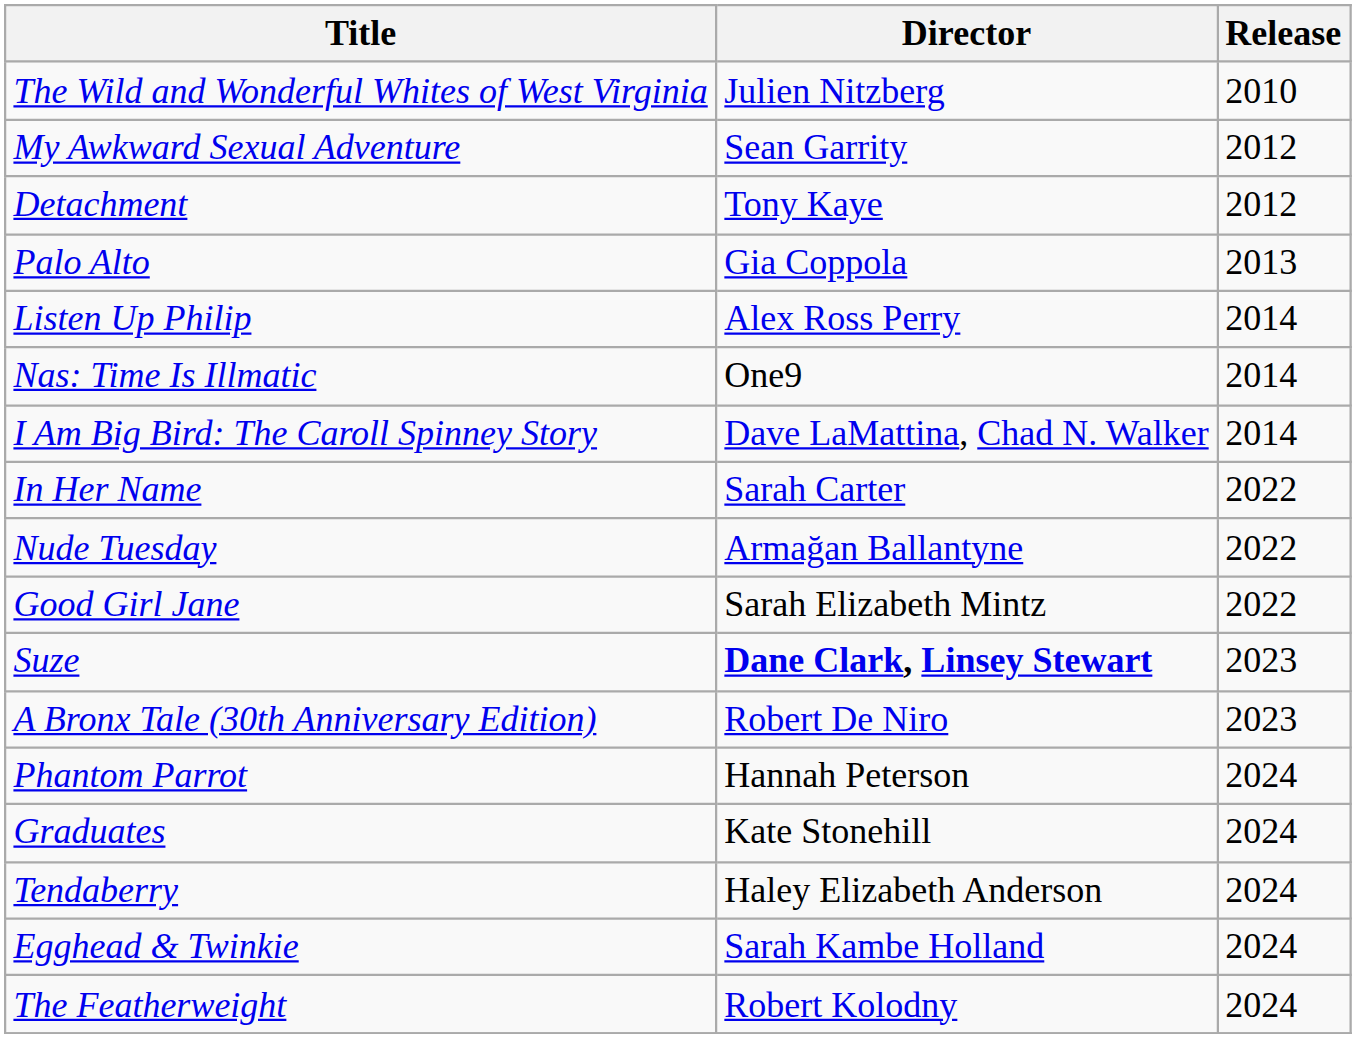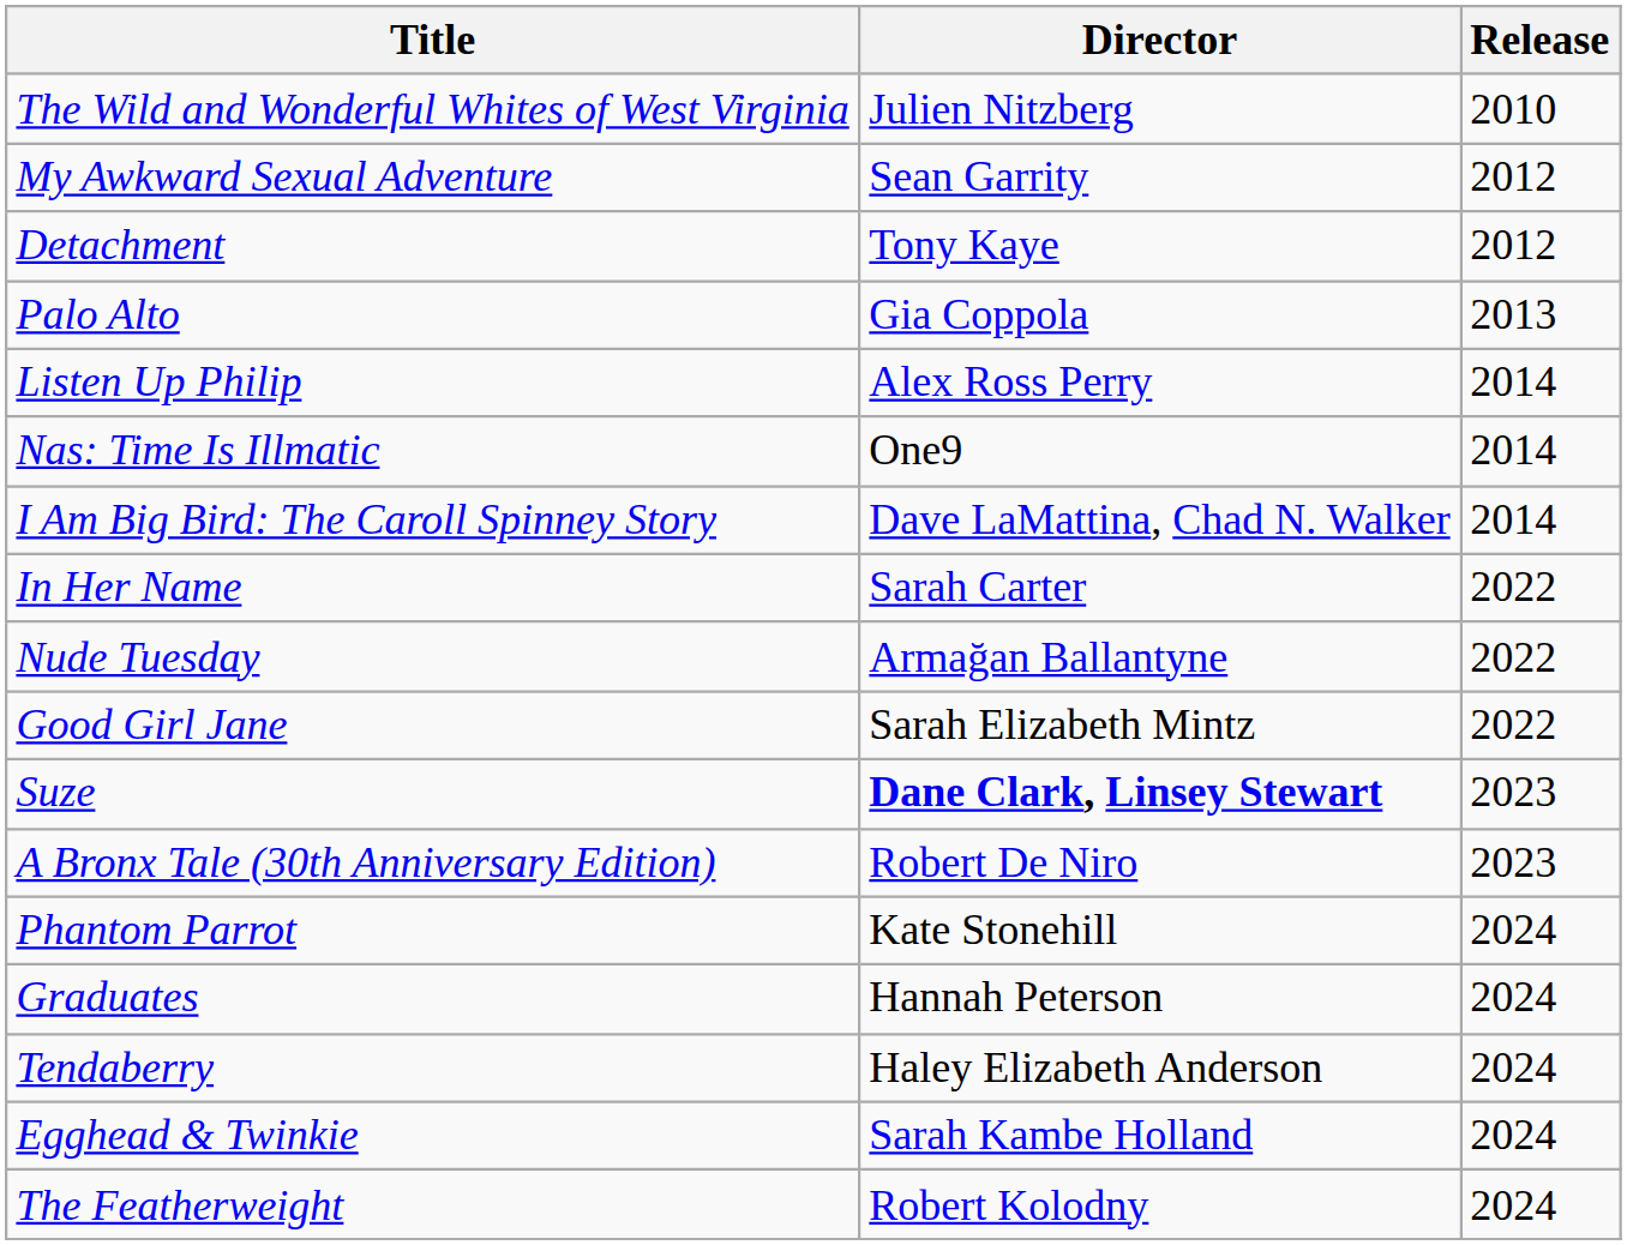 <table class="wikitable">
 <tr>
 <th>Title</th>
 <th>Director</th>
 <th>Release</th>
 </tr>
 <tr>
 <td><em><a href='#'>The Wild and Wonderful Whites of West Virginia</a></em></td>
 <td><a href='#'>Julien Nitzberg</a></td>
 <td>2010</td>
 </tr>
 <tr>
 <td><em><a href='#'>My Awkward Sexual Adventure</a></em></td>
 <td><a href='#'>Sean Garrity</a></td>
 <td>2012</td>
 </tr>
 <tr>
 <td><em><a href='#'>Detachment</a></em></td>
 <td><a href='#'>Tony Kaye</a></td>
 <td>2012</td>
 </tr>
 <tr>
 <td><em><a href='#'>Palo Alto</a></em></td>
 <td><a href='#'>Gia Coppola</a></td>
 <td>2013</td>
 </tr>
 <tr>
 <td><em><a href='#'>Listen Up Philip</a></em></td>
 <td><a href='#'>Alex Ross Perry</a></td>
 <td>2014</td>
 </tr>
 <tr>
 <td><em><a href='#'>Nas: Time Is Illmatic</a></em></td>
 <td>One9</td>
 <td>2014</td>
 </tr>
 <tr>
 <td><em><a href='#'>I Am Big Bird: The Caroll Spinney Story</a></em></td>
 <td><a href='#'>Dave LaMattina</a>, <a href='#'>Chad N. Walker</a></td>
 <td>2014</td>
 </tr>
 <tr>
 <td><em><a href='#'>In Her Name</a></em></td>
 <td><a href='#'>Sarah Carter</a></td>
 <td>2022</td>
 </tr>
 <tr>
 <td><em><a href='#'>Nude Tuesday</a></em></td>
 <td><a href='#'>Armağan Ballantyne</a></td>
 <td>2022</td>
 </tr>
 <tr>
 <td><em><a href='#'>Good Girl Jane</a></em></td>
 <td>Sarah Elizabeth Mintz</td>
 <td>2022</td>
 </tr>
 <tr>
 <td><em><a href='#'>Suze</a></em></td>
 <td><strong><a href='#'>Dane Clark</a>, <a href='#'>Linsey Stewart</a></strong></td>
 <td>2023</td>
 </tr>
 <tr>
 <td><em><a href='#'>A Bronx Tale (30th Anniversary Edition)</a></em></td>
 <td><a href='#'>Robert De Niro</a></td>
 <td>2023</td>
 </tr>
 <tr>
 <td><em><a href='#'>Phantom Parrot</a></em></td>
-<td>Hannah Peterson</td>
+<td>Kate Stonehill</td>
 <td>2024</td>
 </tr>
 <tr>
 <td><em><a href='#'>Graduates</a></em></td>
-<td>Kate Stonehill</td>
+<td>Hannah Peterson</td>
 <td>2024</td>
 </tr>
 <tr>
 <td><em><a href='#'>Tendaberry</a></em></td>
 <td>Haley Elizabeth Anderson</td>
 <td>2024</td>
 </tr>
 <tr>
 <td><em><a href='#'>Egghead & Twinkie</a></em></td>
 <td><a href='#'>Sarah Kambe Holland</a></td>
 <td>2024</td>
 </tr>
 <tr>
 <td><em><a href='#'>The Featherweight</a></em></td>
 <td><a href='#'>Robert Kolodny</a></td>
 <td>2024</td>
 </tr>
 <tr>
 </tr>
 </table>
